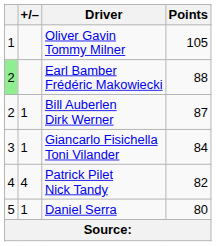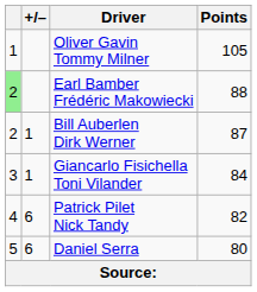 <table class="wikitable" style="font-size: 95%;">
 <tr>
 <th scope="col"></th>
 <th scope="col">+/–</th>
 <th scope="col">Driver</th>
 <th scope="col">Points</th>
 </tr>
 <tr>
 <td align=center>1</td>
 <td align="left"></td>
 <td> <a href='#'>Oliver Gavin</a><br> <a href='#'>Tommy Milner</a></td>
 <td align=right>105</td>
 </tr>
 <tr>
 <td align=center style="background: lightgreen;">2</td>
 <td align="left"></td>
 <td> <a href='#'>Earl Bamber</a><br> <a href='#'>Frédéric Makowiecki</a></td>
 <td align=right>88</td>
 </tr>
 <tr>
 <td align=center>2</td>
 <td align="left"> 1</td>
 <td> <a href='#'>Bill Auberlen</a><br> <a href='#'>Dirk Werner</a></td>
 <td align=right>87</td>
 </tr>
 <tr>
 <td align=center>3</td>
 <td align="left"> 1</td>
 <td> <a href='#'>Giancarlo Fisichella</a><br> <a href='#'>Toni Vilander</a></td>
 <td align=right>84</td>
 </tr>
 <tr>
 <td align=center>4</td>
-<td align="left"> 4</td>
+<td align="left"> 6</td>
 <td> <a href='#'>Patrick Pilet</a><br> <a href='#'>Nick Tandy</a></td>
 <td align=right>82</td>
 </tr>
 <tr>
 <td align=center>5</td>
-<td align="left"> 1</td>
+<td align="left"> 6</td>
 <td> <a href='#'>Daniel Serra</a></td>
 <td align=right>80</td>
 </tr>
 <tr>
 <th colspan=5>Source:</th>
 </tr>
 </table>
